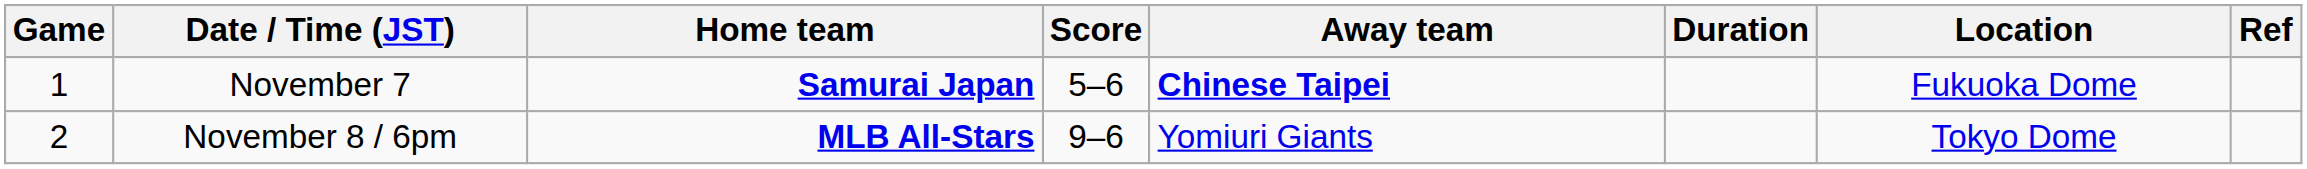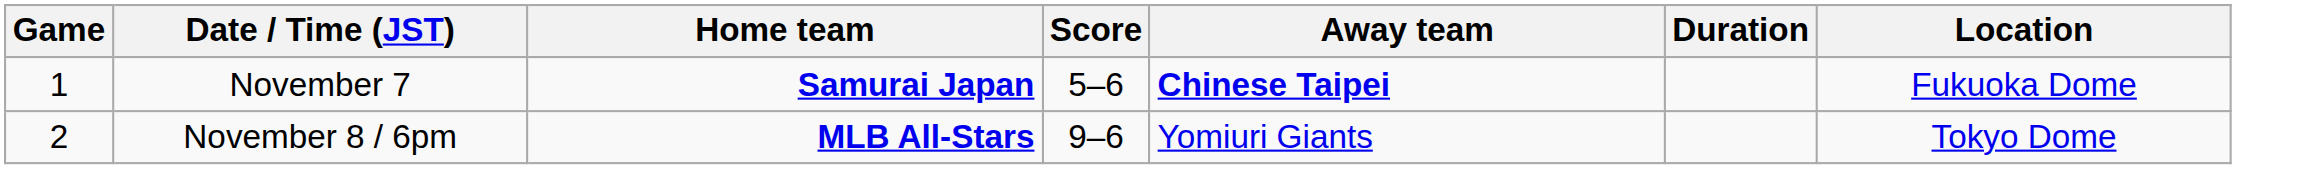 <table class="wikitable" style="text-align:center">
 <tr>
 <th>Game</th>
 <th>Date / Time (<a href='#'>JST</a>)</th>
 <th>Home team</th>
 <th>Score</th>
 <th>Away team</th>
 <th>Duration</th>
 <th>Location</th>
-<th>Ref</th>
 </tr>
 <tr>
 <td style="width: 2em">1</td>
 <td style="width:12em">November 7</td>
 <td style="width:15em; text-align:right"><strong><a href='#'>Samurai Japan</a> </strong></td>
 <td style="width: 2em">5–6</td>
 <td style="width:15em; text-align:left"><strong> <a href='#'>Chinese Taipei</a></strong></td>
 <td></td>
 <td style="width:12em"><a href='#'>Fukuoka Dome</a></td>
-<td style="width:1em"></td>
 </tr>
 <tr>
 <td>2</td>
 <td>November 8 / 6pm</td>
 <td style="text-align:right"><strong><a href='#'>MLB All-Stars</a> </strong></td>
 <td>9–6</td>
 <td style="text-align:left"> <a href='#'>Yomiuri Giants</a></td>
 <td></td>
 <td><a href='#'>Tokyo Dome</a></td>
-<td></td>
 </tr>
 </table>
